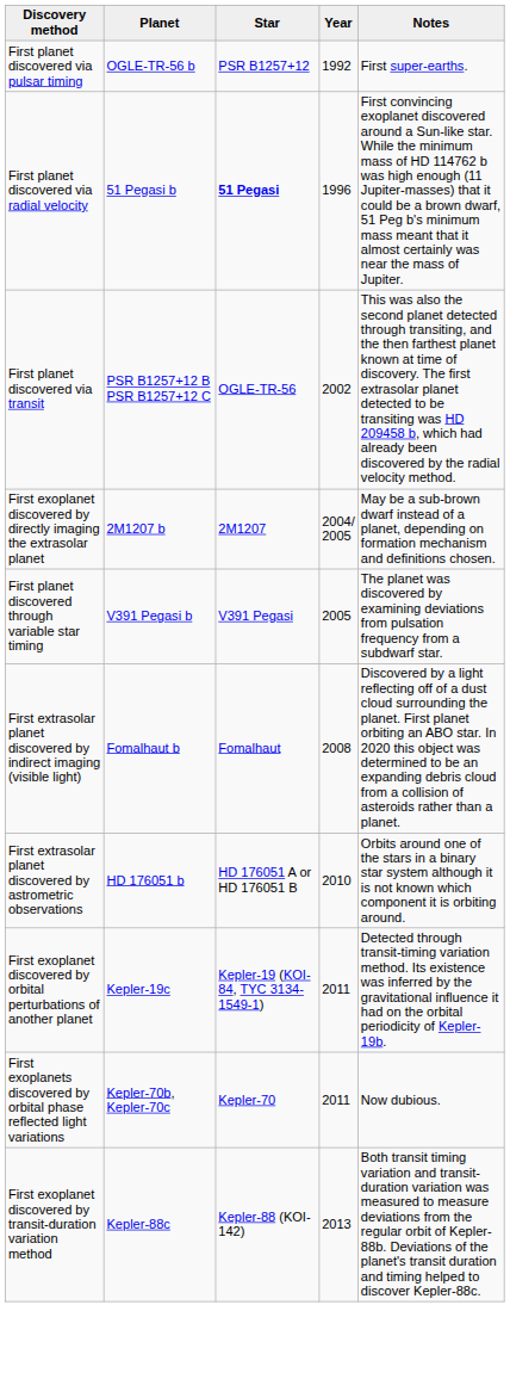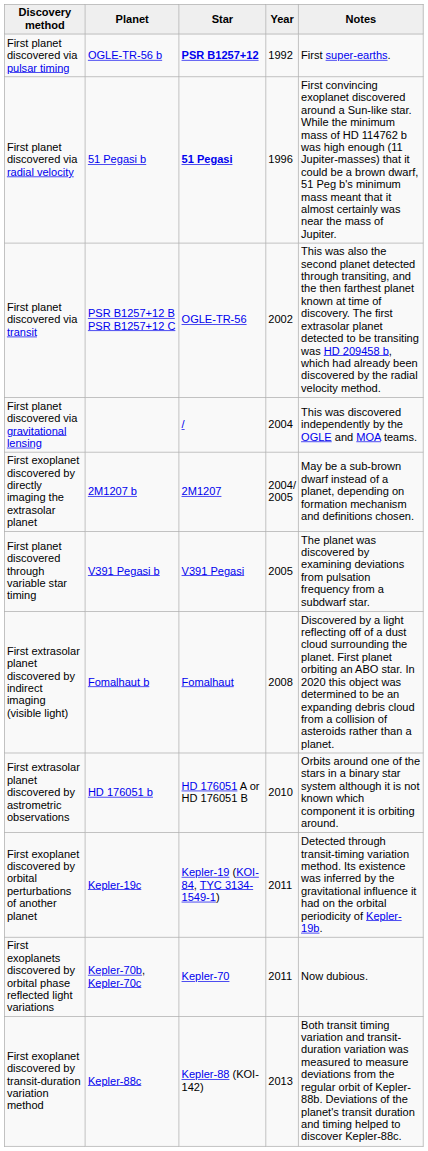 <table class="wikitable" border="1" style="text-align:left;">
 <tr>
 <th style="background:#efefef;">Discovery method</th>
 <th style="background:#efefef;">Planet</th>
 <th style="background:#efefef;">Star</th>
 <th style="background:#efefef;">Year</th>
 <th style="background:#efefef;">Notes</th>
 </tr>
 <tr>
 <td>First planet discovered via <a href='#'>pulsar timing</a></td>
 <td><a href='#'>OGLE-TR-56 b</a></td>
-<td><a href='#'>PSR B1257+12</a></td>
+<td><strong><a href='#'>PSR B1257+12</a></strong></td>
 <td>1992</td>
 <td>First <a href='#'>super-earths</a>.</td>
 </tr>
 <tr>
 <td>First planet discovered via <a href='#'>radial velocity</a></td>
 <td><a href='#'>51 Pegasi b</a></td>
 <td><strong><a href='#'>51 Pegasi</a></strong></td>
 <td>1996</td>
 <td>First convincing exoplanet discovered around a Sun-like star. While the minimum mass of HD 114762 b was high enough (11 Jupiter-masses) that it could be a brown dwarf, 51 Peg b's minimum mass meant that it almost certainly was near the mass of Jupiter.</td>
 </tr>
 <tr>
 <td>First planet discovered via <a href='#'>transit</a></td>
 <td><a href='#'>PSR B1257+12 B</a><br><a href='#'>PSR B1257+12 C</a></td>
 <td><a href='#'>OGLE-TR-56</a></td>
 <td>2002</td>
 <td> This was also the second planet detected through transiting, and the then farthest planet known at time of discovery. The first extrasolar planet detected to be transiting was <a href='#'>HD 209458 b</a>, which had already been discovered by the radial velocity method.</td>
+</tr>
+<tr>
+<td>First planet discovered via <a href='#'>gravitational lensing</a></td>
+<td><a href='#'></a></td>
+<td><a href='#'> / </a></td>
+<td>2004</td>
+<td>This was discovered independently by the <a href='#'>OGLE</a> and <a href='#'>MOA</a> teams.</td>
 </tr>
 <tr>
 <td>First exoplanet discovered by directly imaging the extrasolar planet</td>
 <td><a href='#'>2M1207 b</a></td>
 <td><a href='#'>2M1207</a></td>
 <td>2004/<br>2005</td>
 <td>May be a sub-brown dwarf instead of a planet, depending on formation mechanism and definitions chosen.</td>
 </tr>
 <tr>
 <td>First planet discovered through variable star timing</td>
 <td><a href='#'>V391 Pegasi b</a></td>
 <td><a href='#'>V391 Pegasi</a></td>
 <td>2005</td>
 <td>The planet was discovered by examining deviations from pulsation frequency from a subdwarf star.</td>
 </tr>
 <tr>
 <td>First extrasolar planet discovered by indirect imaging (visible light)</td>
 <td><a href='#'>Fomalhaut b</a></td>
 <td><a href='#'>Fomalhaut</a></td>
 <td>2008</td>
 <td>Discovered by a light reflecting off of a dust cloud surrounding the planet. First planet orbiting an ABO star. In 2020 this object was determined to be an expanding debris cloud from a collision of asteroids rather than a planet.</td>
 </tr>
 <tr>
 <td>First extrasolar planet discovered by astrometric observations</td>
 <td><a href='#'>HD 176051 b</a></td>
 <td><a href='#'>HD 176051</a> A or HD 176051 B</td>
 <td>2010</td>
 <td>Orbits around one of the stars in a binary star system although it is not known which component it is orbiting around.</td>
 </tr>
 <tr>
 <td>First exoplanet discovered by orbital perturbations of another planet</td>
 <td><a href='#'>Kepler-19c</a></td>
 <td><a href='#'>Kepler-19</a> (<a href='#'>KOI-84</a>, <a href='#'>TYC 3134-1549-1</a>)</td>
 <td>2011</td>
 <td>Detected through transit-timing variation method. Its existence was inferred by the gravitational influence it had on the orbital periodicity of <a href='#'>Kepler-19b</a>.</td>
 </tr>
 <tr>
 <td>First exoplanets discovered by orbital phase reflected light variations</td>
 <td><a href='#'>Kepler-70b</a>, <a href='#'>Kepler-70c</a></td>
 <td><a href='#'>Kepler-70</a></td>
 <td>2011</td>
 <td>Now dubious.</td>
 </tr>
 <tr>
 <td>First exoplanet discovered by transit-duration variation method</td>
 <td><a href='#'>Kepler-88c</a></td>
 <td><a href='#'>Kepler-88</a> (KOI-142)</td>
 <td>2013</td>
 <td>Both transit timing variation and transit-duration variation was measured to measure deviations from the regular orbit of Kepler-88b. Deviations of the planet's transit duration and timing helped to discover Kepler-88c.</td>
 </tr>
 </table>
